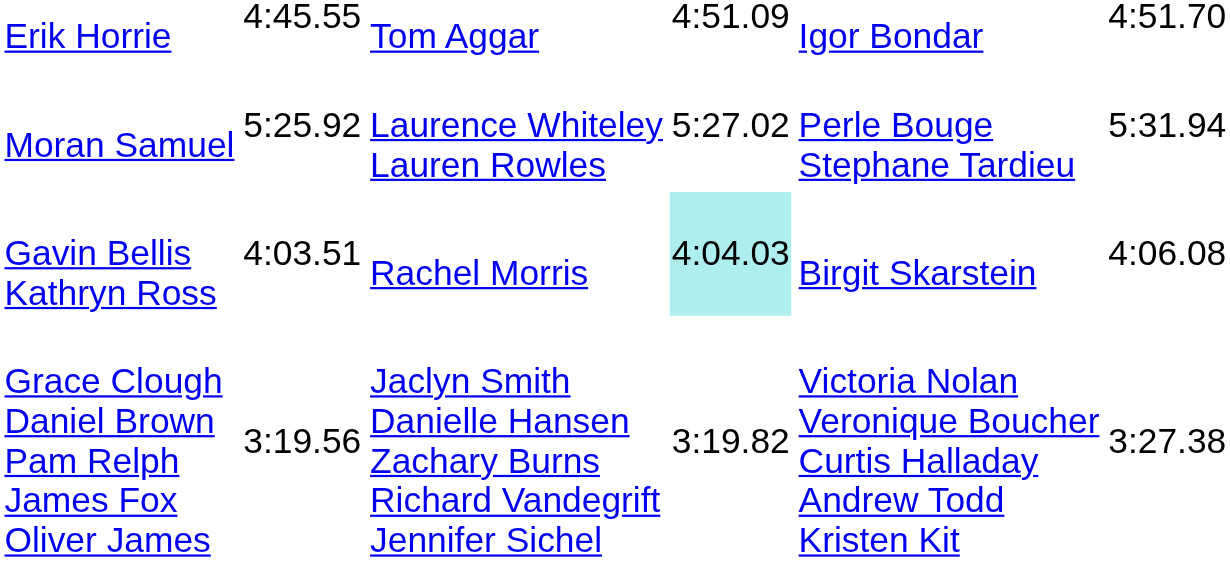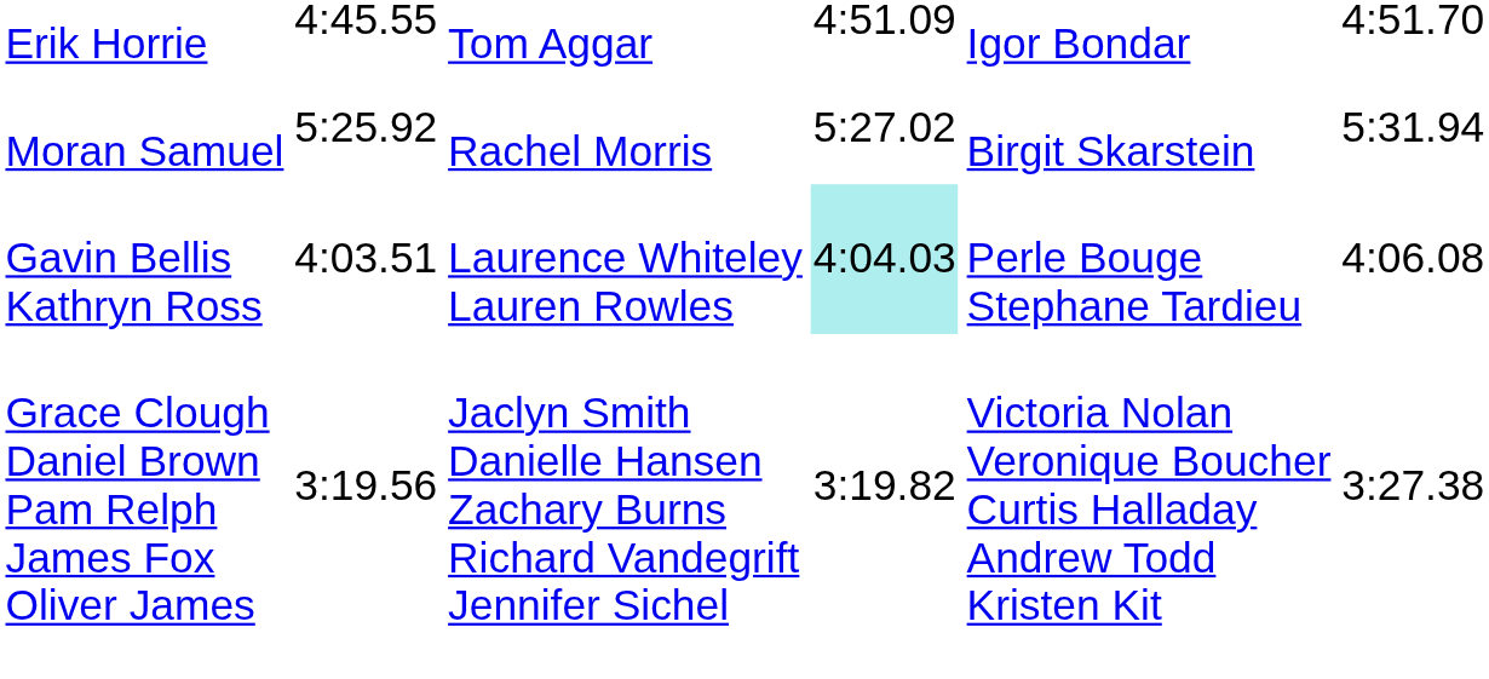 <table>
 <tr>
 <td></td>
 <td><br><a href='#'>Erik Horrie</a></td>
 <td>4:45.55</td>
 <td><br><a href='#'>Tom Aggar</a></td>
 <td>4:51.09</td>
 <td><br><a href='#'>Igor Bondar</a></td>
 <td>4:51.70</td>
 </tr>
 <tr>
 <td></td>
 <td><br><a href='#'>Moran Samuel</a></td>
 <td>5:25.92</td>
-<td><br><a href='#'>Laurence Whiteley</a><br><a href='#'>Lauren Rowles</a></td>
+<td><br><a href='#'>Rachel Morris</a></td>
 <td>5:27.02</td>
-<td><br><a href='#'>Perle Bouge</a><br><a href='#'>Stephane Tardieu</a></td>
+<td><br><a href='#'>Birgit Skarstein</a></td>
 <td>5:31.94</td>
 </tr>
 <tr>
 <td></td>
 <td><br><a href='#'>Gavin Bellis</a><br><a href='#'>Kathryn Ross</a></td>
 <td>4:03.51</td>
-<td><br><a href='#'>Rachel Morris</a></td>
+<td><br><a href='#'>Laurence Whiteley</a><br><a href='#'>Lauren Rowles</a></td>
 <td style="background: paleturquoise;">4:04.03</td>
-<td><br><a href='#'>Birgit Skarstein</a></td>
+<td><br><a href='#'>Perle Bouge</a><br><a href='#'>Stephane Tardieu</a></td>
 <td>4:06.08</td>
 </tr>
 <tr>
 <td></td>
 <td><br><a href='#'>Grace Clough</a><br><a href='#'>Daniel Brown</a><br><a href='#'>Pam Relph</a><br><a href='#'>James Fox</a><br><a href='#'>Oliver James</a></td>
 <td>3:19.56</td>
 <td><br><a href='#'>Jaclyn Smith</a><br><a href='#'>Danielle Hansen</a><br><a href='#'>Zachary Burns</a><br><a href='#'>Richard Vandegrift</a><br><a href='#'>Jennifer Sichel</a></td>
 <td>3:19.82</td>
 <td><br><a href='#'>Victoria Nolan</a><br><a href='#'>Veronique Boucher</a><br><a href='#'>Curtis Halladay</a><br><a href='#'>Andrew Todd</a><br><a href='#'>Kristen Kit</a></td>
 <td>3:27.38</td>
 </tr>
 </table>
